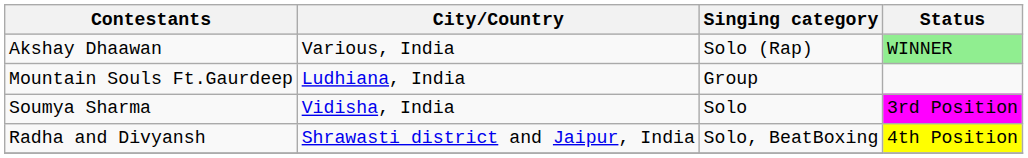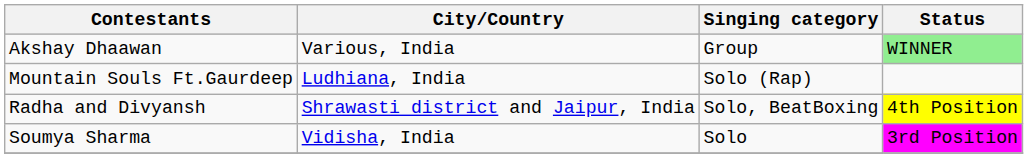 <table class="wikitable">
 <tr>
 <th>Contestants</th>
 <th>City/Country</th>
 <th>Singing category</th>
 <th>Status</th>
 </tr>
 <tr>
 <td>Akshay Dhaawan</td>
 <td>Various, India</td>
-<td>Solo (Rap)</td>
+<td>Group</td>
 <td style= "background:lightgreen;">WINNER</td>
 </tr>
 <tr>
 <td>Mountain Souls Ft.Gaurdeep</td>
 <td><a href='#'>Ludhiana</a>, India</td>
-<td>Group</td>
+<td>Solo (Rap)</td>
 <td></td>
+</tr>
+<tr>
+<td>Radha and Divyansh</td>
+<td><a href='#'>Shrawasti district</a> and <a href='#'>Jaipur</a>, India</td>
+<td>Solo, BeatBoxing</td>
+<td style= "background:yellow;">4th Position</td>
 </tr>
 <tr>
 <td>Soumya Sharma</td>
 <td><a href='#'>Vidisha</a>, India</td>
 <td>Solo</td>
 <td style= "background:Magenta;">3rd Position</td>
 </tr>
 <tr>
-<td>Radha and Divyansh</td>
-<td><a href='#'>Shrawasti district</a> and <a href='#'>Jaipur</a>, India</td>
-<td>Solo, BeatBoxing</td>
-<td style= "background:yellow;">4th Position</td>
-</tr>
-<tr>
 </tr>
 </table>
